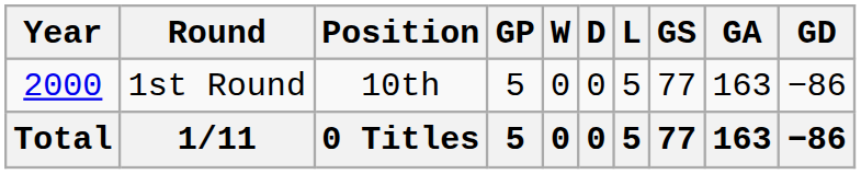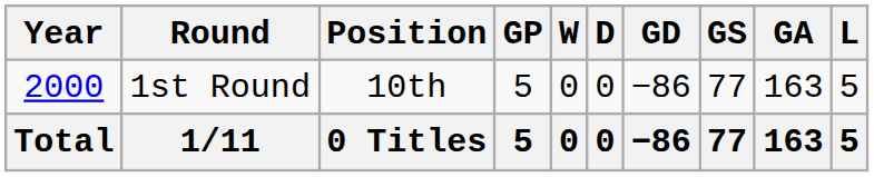 <table class="wikitable" style="text-align: center;">
 <tr>
 <th>Year</th>
 <th>Round</th>
 <th>Position</th>
 <th>GP</th>
 <th>W</th>
 <th>D</th>
-<th>L</th>
+<th>GD</th>
 <th>GS</th>
 <th>GA</th>
-<th>GD</th>
+<th>L</th>
 </tr>
 <tr>
 <td> <a href='#'>2000</a></td>
 <td>1st Round</td>
 <td>10th</td>
 <td>5</td>
 <td>0</td>
 <td>0</td>
-<td>5</td>
+<td>−86</td>
 <td>77</td>
 <td>163</td>
-<td>−86</td>
+<td>5</td>
 </tr>
 <tr>
 <th>Total</th>
 <th>1/11</th>
 <th>0 Titles</th>
 <th>5</th>
 <th>0</th>
 <th>0</th>
-<th>5</th>
+<th>−86</th>
 <th>77</th>
 <th>163</th>
-<th>−86</th>
+<th>5</th>
 </tr>
 </table>
